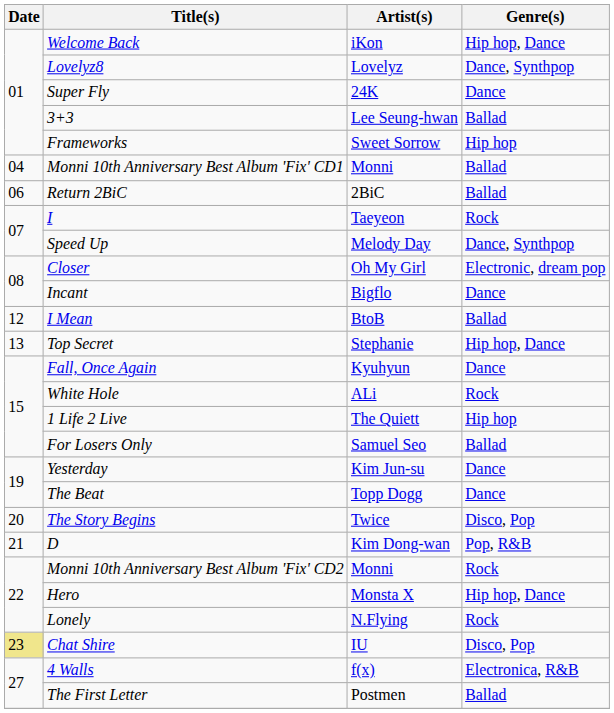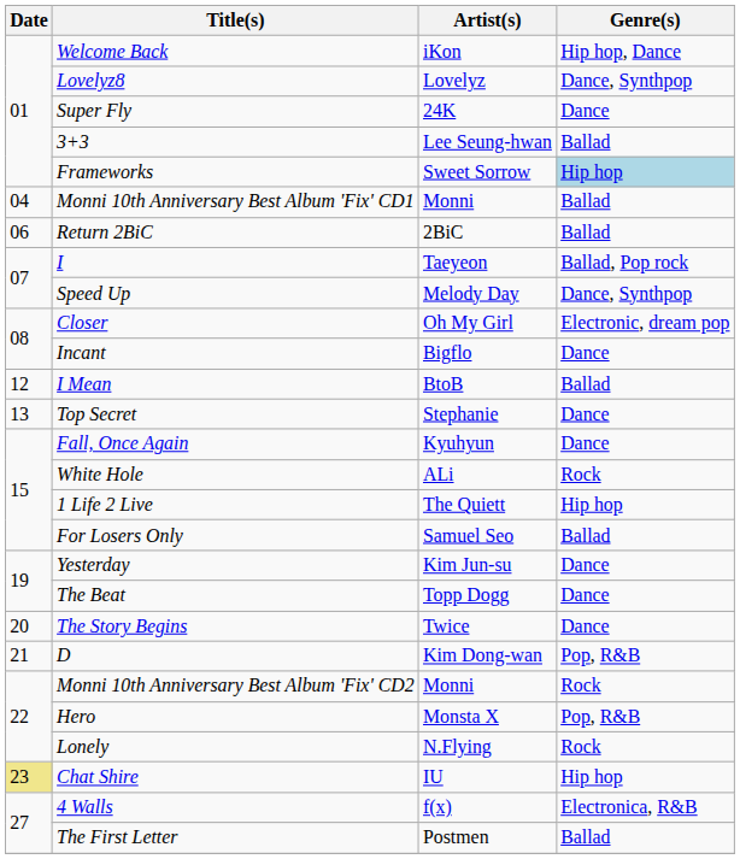 <table class="wikitable" style="text-align: left;">
 <tr>
 <th>Date</th>
 <th>Title(s)</th>
 <th>Artist(s)</th>
 <th>Genre(s)</th>
 </tr>
 <tr>
 <td rowspan="5">01</td>
 <td><em><a href='#'>Welcome Back</a></em></td>
 <td><a href='#'>iKon</a></td>
 <td><a href='#'>Hip hop</a>, <a href='#'>Dance</a></td>
 </tr>
 <tr>
 <td><em><a href='#'>Lovelyz8</a></em></td>
 <td><a href='#'>Lovelyz</a></td>
 <td><a href='#'>Dance</a>, <a href='#'>Synthpop</a></td>
 </tr>
 <tr>
 <td><em>Super Fly</em></td>
 <td><a href='#'>24K</a></td>
 <td><a href='#'>Dance</a></td>
 </tr>
 <tr>
 <td><em>3+3</em></td>
 <td><a href='#'>Lee Seung-hwan</a></td>
 <td><a href='#'>Ballad</a></td>
 </tr>
 <tr>
 <td><em>Frameworks</em></td>
 <td><a href='#'>Sweet Sorrow</a></td>
-<td><a href='#'>Hip hop</a></td>
+<td style="background: lightblue;"><a href='#'>Hip hop</a></td>
 </tr>
 <tr>
 <td rowspan="1">04</td>
 <td><em>Monni 10th Anniversary Best Album 'Fix' CD1</em></td>
 <td><a href='#'>Monni</a></td>
 <td><a href='#'>Ballad</a></td>
 </tr>
 <tr>
 <td rowspan="1">06</td>
 <td><em>Return 2BiC</em></td>
 <td>2BiC</td>
 <td><a href='#'>Ballad</a></td>
 </tr>
 <tr>
 <td rowspan="2">07</td>
 <td><em><a href='#'>I</a></em></td>
 <td><a href='#'>Taeyeon</a></td>
-<td><a href='#'>Rock</a></td>
+<td><a href='#'>Ballad</a>, <a href='#'>Pop rock</a></td>
 </tr>
 <tr>
 <td><em>Speed Up</em></td>
 <td><a href='#'>Melody Day</a></td>
 <td><a href='#'>Dance</a>, <a href='#'>Synthpop</a></td>
 </tr>
 <tr>
 <td rowspan="2">08</td>
 <td><em><a href='#'>Closer</a></em></td>
 <td><a href='#'>Oh My Girl</a></td>
 <td><a href='#'>Electronic</a>, <a href='#'>dream pop</a></td>
 </tr>
 <tr>
 <td><em>Incant</em></td>
 <td><a href='#'>Bigflo</a></td>
 <td><a href='#'>Dance</a></td>
 </tr>
 <tr>
 <td rowspan="1">12</td>
 <td><em><a href='#'>I Mean</a></em></td>
 <td><a href='#'>BtoB</a></td>
 <td><a href='#'>Ballad</a></td>
 </tr>
 <tr>
 <td rowspan="1">13</td>
 <td><em>Top Secret</em></td>
 <td><a href='#'>Stephanie</a></td>
-<td><a href='#'>Hip hop</a>, <a href='#'>Dance</a></td>
+<td><a href='#'>Dance</a></td>
 </tr>
 <tr>
 <td rowspan="4">15</td>
 <td><em><a href='#'>Fall, Once Again</a></em></td>
 <td><a href='#'>Kyuhyun</a></td>
 <td><a href='#'>Dance</a></td>
 </tr>
 <tr>
 <td><em>White Hole</em></td>
 <td><a href='#'>ALi</a></td>
 <td><a href='#'>Rock</a></td>
 </tr>
 <tr>
 <td><em>1 Life 2 Live</em></td>
 <td><a href='#'>The Quiett</a></td>
 <td><a href='#'>Hip hop</a></td>
 </tr>
 <tr>
 <td><em>For Losers Only</em></td>
 <td><a href='#'>Samuel Seo</a></td>
 <td><a href='#'>Ballad</a></td>
 </tr>
 <tr>
 <td rowspan="2">19</td>
 <td><em>Yesterday</em></td>
 <td><a href='#'>Kim Jun-su</a></td>
 <td><a href='#'>Dance</a></td>
 </tr>
 <tr>
 <td><em>The Beat</em></td>
 <td><a href='#'>Topp Dogg</a></td>
 <td><a href='#'>Dance</a></td>
 </tr>
 <tr>
 <td rowspan="1">20</td>
 <td><em><a href='#'>The Story Begins</a></em></td>
 <td><a href='#'>Twice</a></td>
-<td><a href='#'>Disco</a>, <a href='#'>Pop</a></td>
+<td><a href='#'>Dance</a></td>
 </tr>
 <tr>
 <td rowspan="1">21</td>
 <td><em>D</em></td>
 <td><a href='#'>Kim Dong-wan</a></td>
 <td><a href='#'>Pop</a>, <a href='#'>R&B</a></td>
 </tr>
 <tr>
 <td rowspan="3">22</td>
 <td><em>Monni 10th Anniversary Best Album 'Fix' CD2</em></td>
 <td><a href='#'>Monni</a></td>
 <td><a href='#'>Rock</a></td>
 </tr>
 <tr>
 <td><em>Hero</em></td>
 <td><a href='#'>Monsta X</a></td>
-<td><a href='#'>Hip hop</a>, <a href='#'>Dance</a></td>
+<td><a href='#'>Pop</a>, <a href='#'>R&B</a></td>
 </tr>
 <tr>
 <td><em>Lonely</em></td>
 <td><a href='#'>N.Flying</a></td>
 <td><a href='#'>Rock</a></td>
 </tr>
 <tr>
 <td rowspan="1" style="background: khaki;">23</td>
 <td><em><a href='#'>Chat Shire</a></em></td>
 <td><a href='#'>IU</a></td>
-<td><a href='#'>Disco</a>, <a href='#'>Pop</a></td>
+<td><a href='#'>Hip hop</a></td>
 </tr>
 <tr>
 <td rowspan="2">27</td>
 <td><em><a href='#'>4 Walls</a></em></td>
 <td><a href='#'>f(x)</a></td>
 <td><a href='#'>Electronica</a>, <a href='#'>R&B</a></td>
 </tr>
 <tr>
 <td><em>The First Letter</em></td>
 <td>Postmen</td>
 <td><a href='#'>Ballad</a></td>
 </tr>
 <tr>
 </tr>
 </table>
